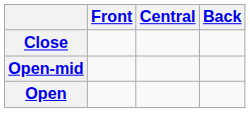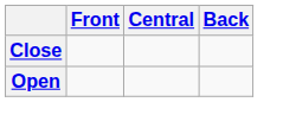 <table class="wikitable" style="text-align:center;">
 <tr>
 <th> </th>
 <th><a href='#'>Front</a></th>
 <th><a href='#'>Central</a></th>
 <th><a href='#'>Back</a></th>
 </tr>
 <tr>
 <th><a href='#'>Close</a></th>
 <td></td>
 <td> </td>
 <td></td>
 </tr>
 <tr>
-<th><a href='#'>Open-mid</a></th>
-<td></td>
-<td> </td>
-<td></td>
-</tr>
-<tr>
 <th><a href='#'>Open</a></th>
 <td> </td>
 <td></td>
 <td> </td>
 </tr>
 </table>
